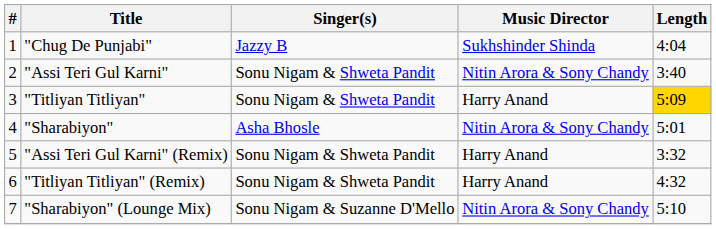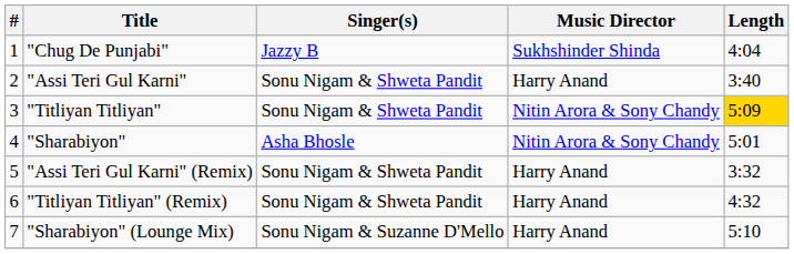 <table class="wikitable" style="font-size:95%;">
 <tr>
 <th>#</th>
 <th>Title</th>
 <th>Singer(s)</th>
 <th>Music Director</th>
 <th>Length</th>
 </tr>
 <tr>
 <td>1</td>
 <td>"Chug De Punjabi"</td>
 <td><a href='#'>Jazzy B</a></td>
 <td><a href='#'>Sukhshinder Shinda</a></td>
 <td>4:04</td>
 </tr>
 <tr>
 <td>2</td>
 <td>"Assi Teri Gul Karni"</td>
 <td>Sonu Nigam & <a href='#'>Shweta Pandit</a></td>
-<td><a href='#'>Nitin Arora & Sony Chandy</a></td>
+<td>Harry Anand</td>
 <td>3:40</td>
 </tr>
 <tr>
 <td>3</td>
 <td>"Titliyan Titliyan"</td>
 <td>Sonu Nigam & <a href='#'>Shweta Pandit</a></td>
-<td>Harry Anand</td>
+<td><a href='#'>Nitin Arora & Sony Chandy</a></td>
 <td style="background: gold;">5:09</td>
 </tr>
 <tr>
 <td>4</td>
 <td>"Sharabiyon"</td>
 <td><a href='#'>Asha Bhosle</a></td>
 <td><a href='#'>Nitin Arora & Sony Chandy</a></td>
 <td>5:01</td>
 </tr>
 <tr>
 <td>5</td>
 <td>"Assi Teri Gul Karni" (Remix)</td>
 <td>Sonu Nigam & Shweta Pandit</td>
 <td>Harry Anand</td>
 <td>3:32</td>
 </tr>
 <tr>
 <td>6</td>
 <td>"Titliyan Titliyan" (Remix)</td>
 <td>Sonu Nigam & Shweta Pandit</td>
 <td>Harry Anand</td>
 <td>4:32</td>
 </tr>
 <tr>
 <td>7</td>
 <td>"Sharabiyon" (Lounge Mix)</td>
 <td>Sonu Nigam & Suzanne D'Mello</td>
-<td><a href='#'>Nitin Arora & Sony Chandy</a></td>
+<td>Harry Anand</td>
 <td>5:10</td>
 </tr>
 <tr>
 </tr>
 </table>
